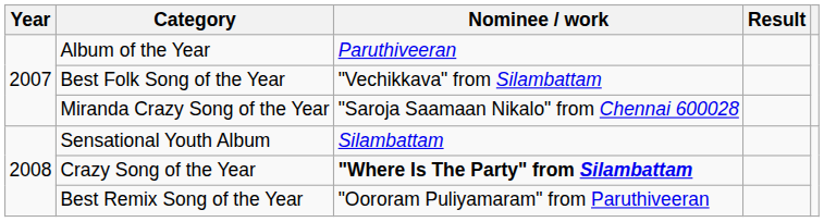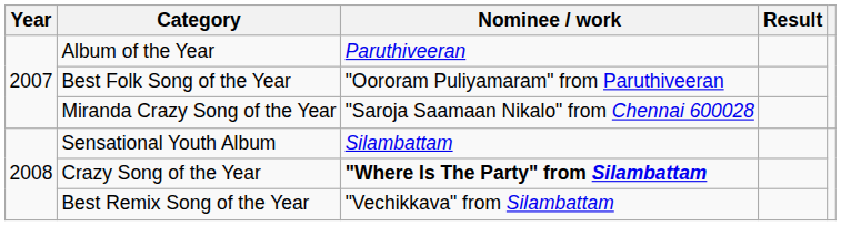 <table class="wikitable">
 <tr>
 <th>Year</th>
 <th>Category</th>
 <th>Nominee / work</th>
 <th>Result</th>
 <th></th>
 </tr>
 <tr>
 <td rowspan="3">2007</td>
 <td>Album of the Year</td>
 <td><em><a href='#'>Paruthiveeran</a></em></td>
 <td></td>
 <td rowspan="3"></td>
 </tr>
 <tr>
 <td>Best Folk Song of the Year</td>
-<td>"Vechikkava" from <em><a href='#'>Silambattam</a></em></td>
+<td>"Oororam Puliyamaram" from <a href='#'>Paruthiveeran</a></td>
 <td></td>
 </tr>
 <tr>
 <td>Miranda Crazy Song of the Year</td>
 <td>"Saroja Saamaan Nikalo" from <em><a href='#'>Chennai 600028</a></em></td>
 <td></td>
 </tr>
 <tr>
 <td rowspan="3">2008</td>
 <td>Sensational Youth Album</td>
 <td><em><a href='#'>Silambattam</a></em></td>
 <td></td>
 <td rowspan="3"></td>
 </tr>
 <tr>
 <td>Crazy Song of the Year</td>
 <td><strong>"Where Is The Party" from <em><a href='#'>Silambattam</a></em></strong></td>
 <td></td>
 </tr>
 <tr>
 <td>Best Remix Song of the Year</td>
-<td>"Oororam Puliyamaram" from <a href='#'>Paruthiveeran</a></td>
+<td>"Vechikkava" from <em><a href='#'>Silambattam</a></em></td>
 <td></td>
 </tr>
 </table>
